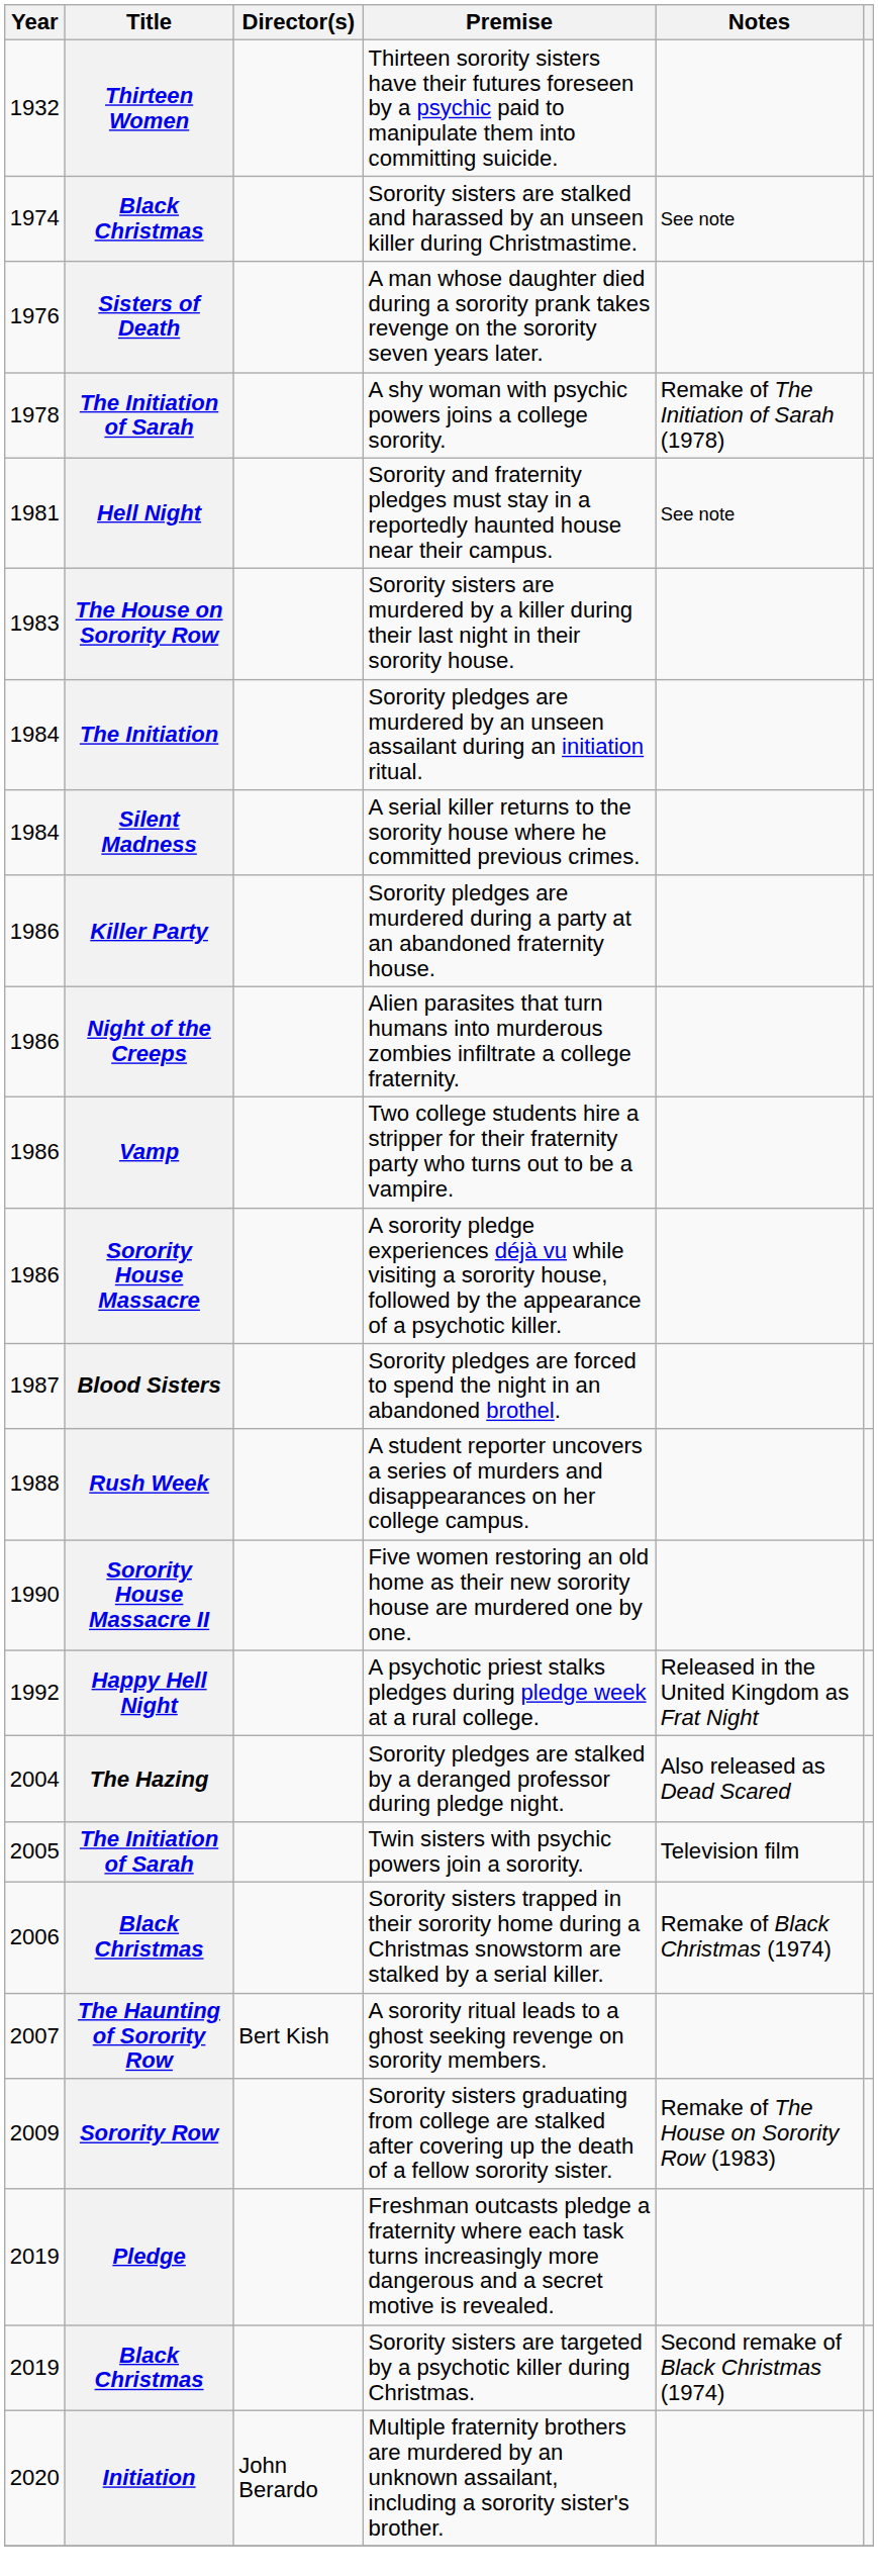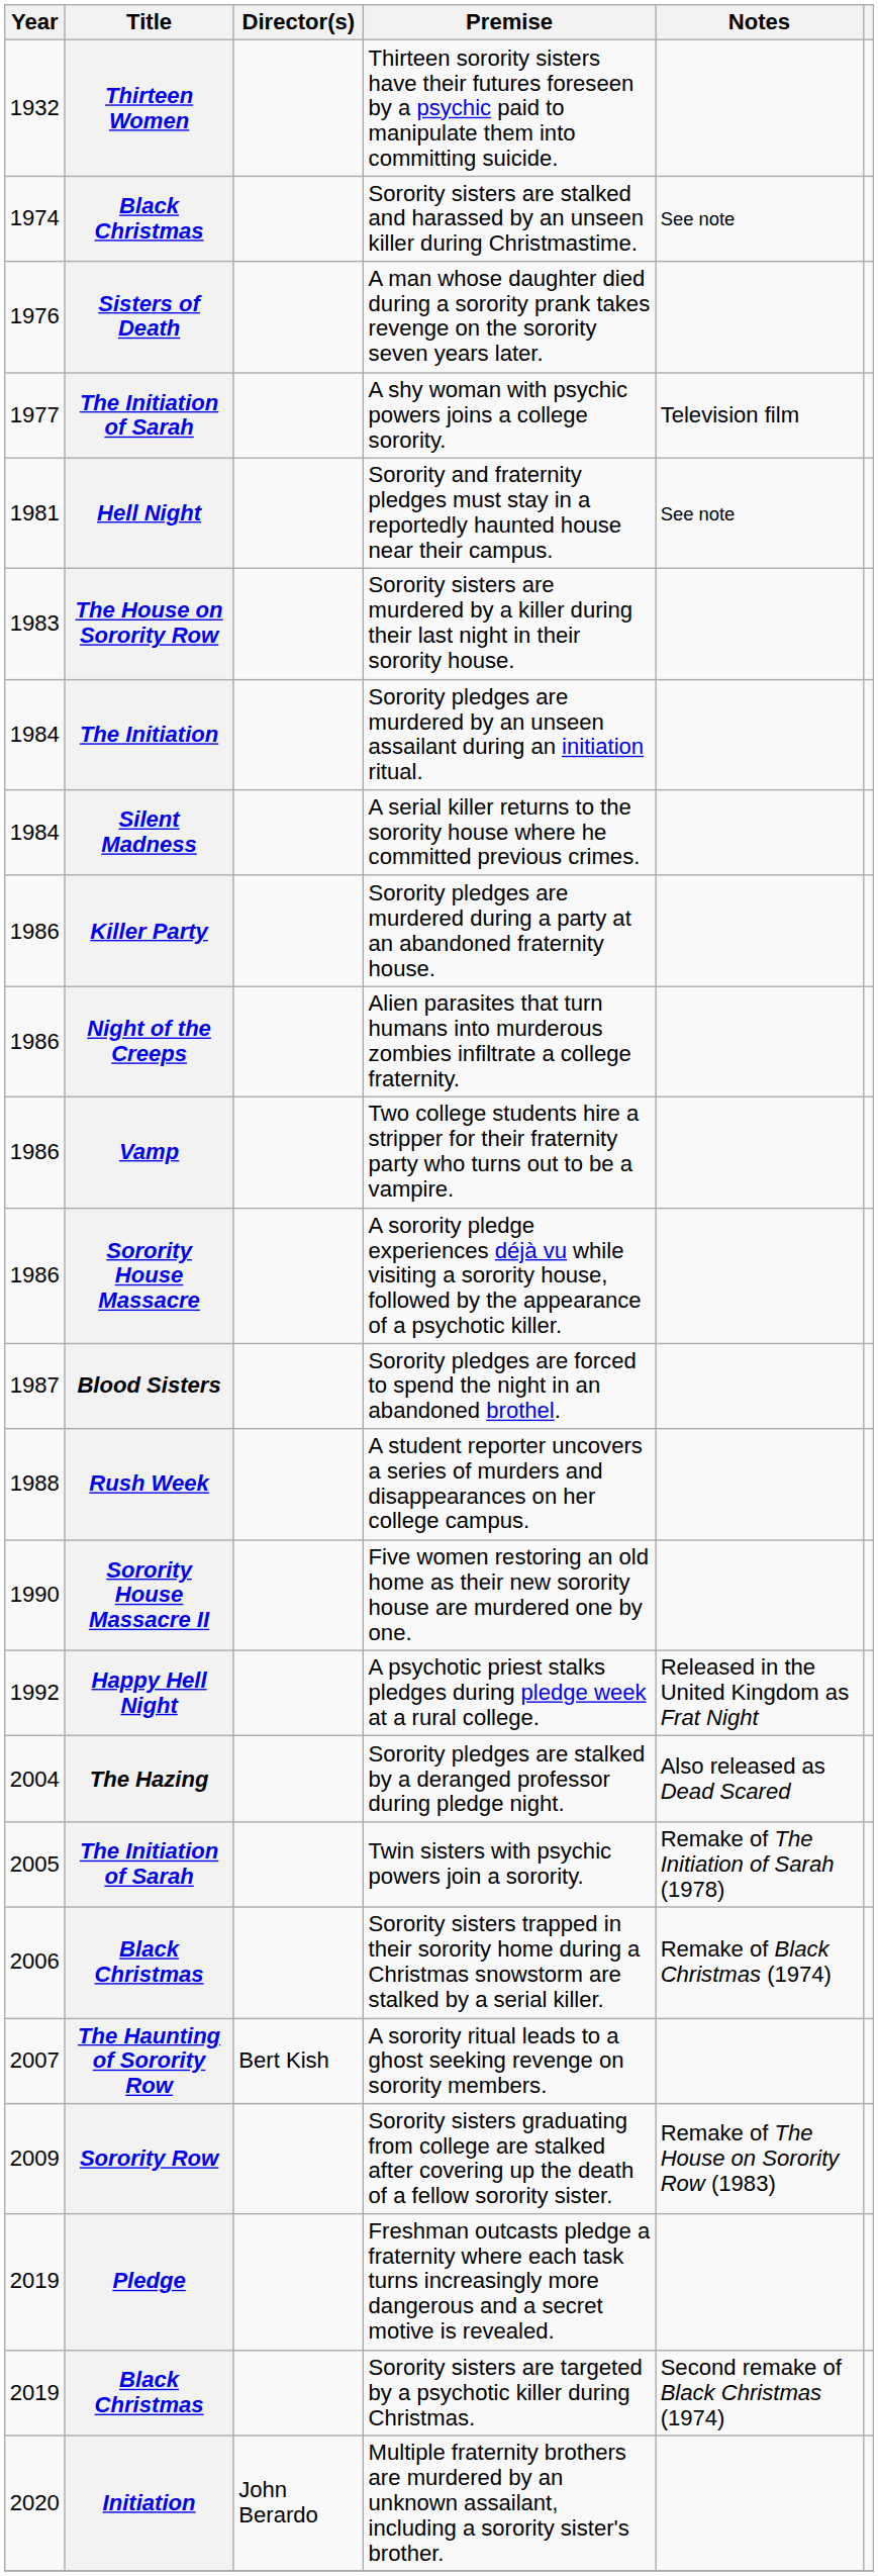 <table class="wikitable sortable plainrowheaders" style="width:100%">
 <tr>
 <th style="width:4%;">Year</th>
 <th style="width:20%;">Title</th>
 <th style="width:15%">Director(s)</th>
 <th style="width:35%;" class="unsortable">Premise</th>
 <th style="width:25%;" class="unsortable">Notes</th>
 <th style="width:5%;" class="unsortable"></th>
 </tr>
 <tr>
 <td>1932</td>
 <th scope="row"><em><a href='#'>Thirteen Women</a></em></th>
 <td></td>
 <td>Thirteen sorority sisters have their futures foreseen by a <a href='#'>psychic</a> paid to manipulate them into committing suicide.</td>
 <td></td>
 <td style=text-align:center></td>
 </tr>
 <tr>
 <td>1974</td>
 <th scope="row"><em><a href='#'>Black Christmas</a></em></th>
 <td></td>
 <td>Sorority sisters are stalked and harassed by an unseen killer during Christmastime.</td>
 <td><small>See note</small></td>
 <td style=text-align:center></td>
 </tr>
 <tr>
 <td>1976</td>
 <th scope="row"><em><a href='#'>Sisters of Death</a></em></th>
 <td></td>
 <td>A man whose daughter died during a sorority prank takes revenge on the sorority seven years later.</td>
 <td></td>
 <td style=text-align:center></td>
 </tr>
 <tr>
-<td>1978</td>
+<td>1977</td>
 <th scope="row" data-sort-value="Initiation Sarah"><em><a href='#'>The Initiation of Sarah</a></em></th>
 <td></td>
 <td>A shy woman with psychic powers joins a college sorority.</td>
-<td>Remake of <em>The Initiation of Sarah</em> (1978)</td>
+<td>Television film</td>
 <td style=text-align:center></td>
 </tr>
 <tr>
 <td>1981</td>
 <th scope="row"><em><a href='#'>Hell Night</a></em></th>
 <td></td>
 <td>Sorority and fraternity pledges must stay in a reportedly haunted house near their campus.</td>
 <td><small>See note</small></td>
 <td style=text-align:center></td>
 </tr>
 <tr>
 <td>1983</td>
 <th scope="row" data-sort-value="House Sorority Row"><em><a href='#'>The House on Sorority Row</a></em></th>
 <td></td>
 <td>Sorority sisters are murdered by a killer during their last night in their sorority house.</td>
 <td></td>
 <td style=text-align:center></td>
 </tr>
 <tr>
 <td>1984</td>
 <th scope="row" data-sort-value="Initiation"><em><a href='#'>The Initiation</a></em></th>
 <td></td>
 <td>Sorority pledges are murdered by an unseen assailant during an <a href='#'>initiation</a> ritual.</td>
 <td></td>
 <td style=text-align:center></td>
 </tr>
 <tr>
 <td>1984</td>
 <th scope="row"><em><a href='#'>Silent Madness</a></em></th>
 <td></td>
 <td>A serial killer returns to the sorority house where he committed previous crimes.</td>
 <td></td>
 <td style=text-align:center></td>
 </tr>
 <tr>
 <td>1986</td>
 <th scope="row"><em><a href='#'>Killer Party</a></em></th>
 <td></td>
 <td>Sorority pledges are murdered during a party at an abandoned fraternity house.</td>
 <td></td>
 <td style=text-align:center></td>
 </tr>
 <tr>
 <td>1986</td>
 <th scope="row"><em><a href='#'>Night of the Creeps</a></em></th>
 <td></td>
 <td>Alien parasites that turn humans into murderous zombies infiltrate a college fraternity.</td>
 <td></td>
 <td style=text-align:center></td>
 </tr>
 <tr>
 <td>1986</td>
 <th scope="row"><em><a href='#'>Vamp</a></em></th>
 <td></td>
 <td>Two college students hire a stripper for their fraternity party who turns out to be a vampire.</td>
 <td></td>
 <td style=text-align:center></td>
 </tr>
 <tr>
 <td>1986</td>
 <th scope="row"><em><a href='#'>Sorority House Massacre</a></em></th>
 <td></td>
 <td>A sorority pledge experiences <a href='#'>déjà vu</a> while visiting a sorority house, followed by the appearance of a psychotic killer.</td>
 <td></td>
 <td style=text-align:center></td>
 </tr>
 <tr>
 <td>1987</td>
 <th scope="row"><em>Blood Sisters</em></th>
 <td></td>
 <td>Sorority pledges are forced to spend the night in an abandoned <a href='#'>brothel</a>.</td>
 <td></td>
 <td style=text-align:center></td>
 </tr>
 <tr>
 <td>1988</td>
 <th scope="row"><em><a href='#'>Rush Week</a></em></th>
 <td></td>
 <td>A student reporter uncovers a series of murders and disappearances on her college campus.</td>
 <td></td>
 <td style="text-align:center"></td>
 </tr>
 <tr>
 <td>1990</td>
 <th scope="row"><em><a href='#'>Sorority House Massacre II</a></em></th>
 <td></td>
 <td>Five women restoring an old home as their new sorority house are murdered one by one.</td>
 <td></td>
 <td style=text-align:center></td>
 </tr>
 <tr>
 <td>1992</td>
 <th scope="row"><em><a href='#'>Happy Hell Night</a></em></th>
 <td></td>
 <td>A psychotic priest stalks pledges during <a href='#'>pledge week</a> at a rural college.</td>
 <td>Released in the United Kingdom as <em>Frat Night</em></td>
 <td style=text-align:center></td>
 </tr>
 <tr>
 <td>2004</td>
 <th scope="row" data-sort-value="Hazing"><em>The Hazing</em></th>
 <td></td>
 <td>Sorority pledges are stalked by a deranged professor during pledge night.</td>
 <td>Also released as <em>Dead Scared</em></td>
 <td style=text-align:center></td>
 </tr>
 <tr>
 <td>2005</td>
 <th scope="row" data-sort-value="Initiation Sarah 2006"><em><a href='#'>The Initiation of Sarah</a></em></th>
 <td></td>
 <td>Twin sisters with psychic powers join a sorority.</td>
-<td>Television film</td>
+<td>Remake of <em>The Initiation of Sarah</em> (1978)</td>
 <td style=text-align:center></td>
 </tr>
 <tr>
 <td>2006</td>
 <th scope="row" data-sort-value="Black Christmas 2006"><em><a href='#'>Black Christmas</a></em></th>
 <td></td>
 <td>Sorority sisters trapped in their sorority home during a Christmas snowstorm are stalked by a serial killer.</td>
 <td>Remake of <em>Black Christmas</em> (1974)</td>
 <td style=text-align:center></td>
 </tr>
 <tr>
 <td>2007</td>
 <th scope="row"><em><a href='#'>The Haunting of Sorority Row</a></em></th>
 <td>Bert Kish</td>
 <td>A sorority ritual leads to a ghost seeking revenge on sorority members.</td>
 <td></td>
 <td style=text-align:center></td>
 </tr>
 <tr>
 <td>2009</td>
 <th scope="row"><em><a href='#'>Sorority Row</a></em></th>
 <td></td>
 <td>Sorority sisters graduating from college are stalked after covering up the death of a fellow sorority sister.</td>
 <td>Remake of <em>The House on Sorority Row</em> (1983)</td>
 <td style=text-align:center></td>
 </tr>
 <tr>
 <td>2019</td>
 <th scope="row"><em><a href='#'>Pledge</a></em></th>
 <td></td>
 <td>Freshman outcasts pledge a fraternity where each task turns increasingly more dangerous and a secret motive is revealed.</td>
 <td></td>
 <td style=text-align:center></td>
 </tr>
 <tr>
 <td>2019</td>
 <th scope="row" data-sort-value="Black Christmas 2019"><em><a href='#'>Black Christmas</a></em></th>
 <td></td>
 <td>Sorority sisters are targeted by a psychotic killer during Christmas.</td>
 <td>Second remake of <em>Black Christmas</em> (1974)</td>
 <td style=text-align:center></td>
 </tr>
 <tr>
 <td>2020</td>
 <th scope="row"><em><a href='#'>Initiation</a></em></th>
 <td sortname>John Berardo</td>
 <td>Multiple fraternity brothers are murdered by an unknown assailant, including a sorority sister's brother.</td>
 <td></td>
 <td style=text-align:center></td>
 </tr>
 <tr>
 </tr>
 </table>
